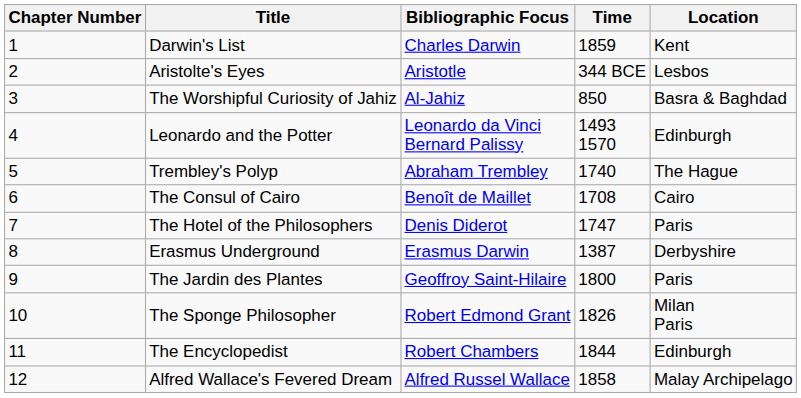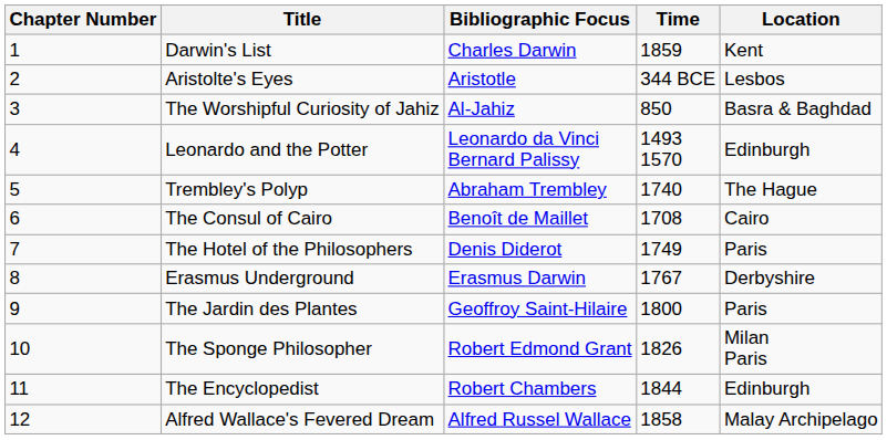 <table class="wikitable">
 <tr>
 <th>Chapter Number</th>
 <th>Title</th>
 <th>Bibliographic Focus</th>
 <th>Time</th>
 <th>Location</th>
 </tr>
 <tr>
 <td>1</td>
 <td>Darwin's List</td>
 <td><a href='#'>Charles Darwin</a></td>
 <td>1859</td>
 <td>Kent</td>
 </tr>
 <tr>
 <td>2</td>
 <td>Aristolte's Eyes</td>
 <td><a href='#'>Aristotle</a></td>
 <td>344 BCE</td>
 <td>Lesbos</td>
 </tr>
 <tr>
 <td>3</td>
 <td>The Worshipful Curiosity of Jahiz</td>
 <td><a href='#'>Al-Jahiz</a></td>
 <td>850</td>
 <td>Basra & Baghdad</td>
 </tr>
 <tr>
 <td>4</td>
 <td>Leonardo and the Potter</td>
 <td><a href='#'>Leonardo da Vinci</a><br><a href='#'>Bernard Palissy</a></td>
 <td>1493<br>1570</td>
 <td>Edinburgh</td>
 </tr>
 <tr>
 <td>5</td>
 <td>Trembley's Polyp</td>
 <td><a href='#'>Abraham Trembley</a></td>
 <td>1740</td>
 <td>The Hague</td>
 </tr>
 <tr>
 <td>6</td>
 <td>The Consul of Cairo</td>
 <td><a href='#'>Benoît de Maillet</a></td>
 <td>1708</td>
 <td>Cairo</td>
 </tr>
 <tr>
 <td>7</td>
 <td>The Hotel of the Philosophers</td>
 <td><a href='#'>Denis Diderot</a></td>
-<td>1747</td>
+<td>1749</td>
 <td>Paris</td>
 </tr>
 <tr>
 <td>8</td>
 <td>Erasmus Underground</td>
 <td><a href='#'>Erasmus Darwin</a></td>
-<td>1387</td>
+<td>1767</td>
 <td>Derbyshire</td>
 </tr>
 <tr>
 <td>9</td>
 <td>The Jardin des Plantes</td>
 <td><a href='#'>Geoffroy Saint-Hilaire</a></td>
 <td>1800</td>
 <td>Paris</td>
 </tr>
 <tr>
 <td>10</td>
 <td>The Sponge Philosopher</td>
 <td><a href='#'>Robert Edmond Grant</a></td>
 <td>1826</td>
 <td>Milan<br>Paris</td>
 </tr>
 <tr>
 <td>11</td>
 <td>The Encyclopedist</td>
 <td><a href='#'>Robert Chambers</a></td>
 <td>1844</td>
 <td>Edinburgh</td>
 </tr>
 <tr>
 <td>12</td>
 <td>Alfred Wallace's Fevered Dream</td>
 <td><a href='#'>Alfred Russel Wallace</a></td>
 <td>1858</td>
 <td>Malay Archipelago</td>
 </tr>
 </table>
